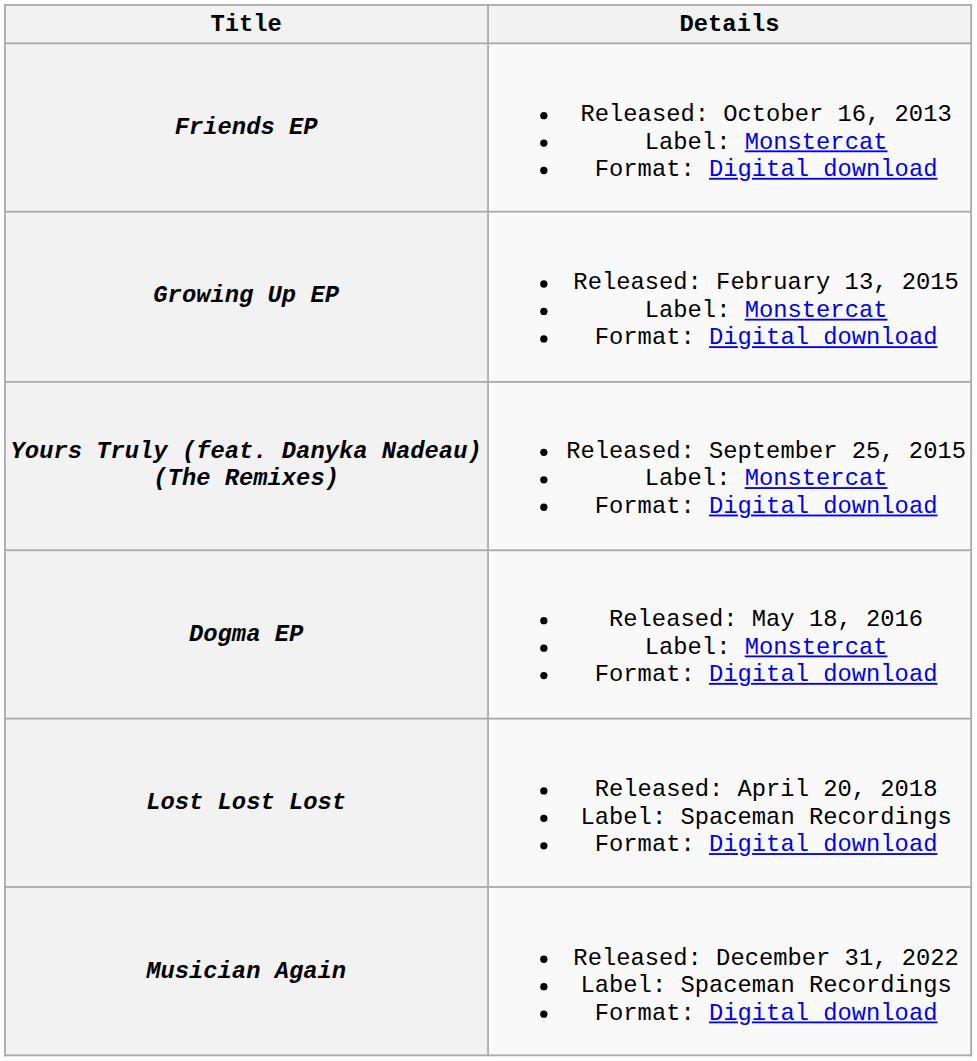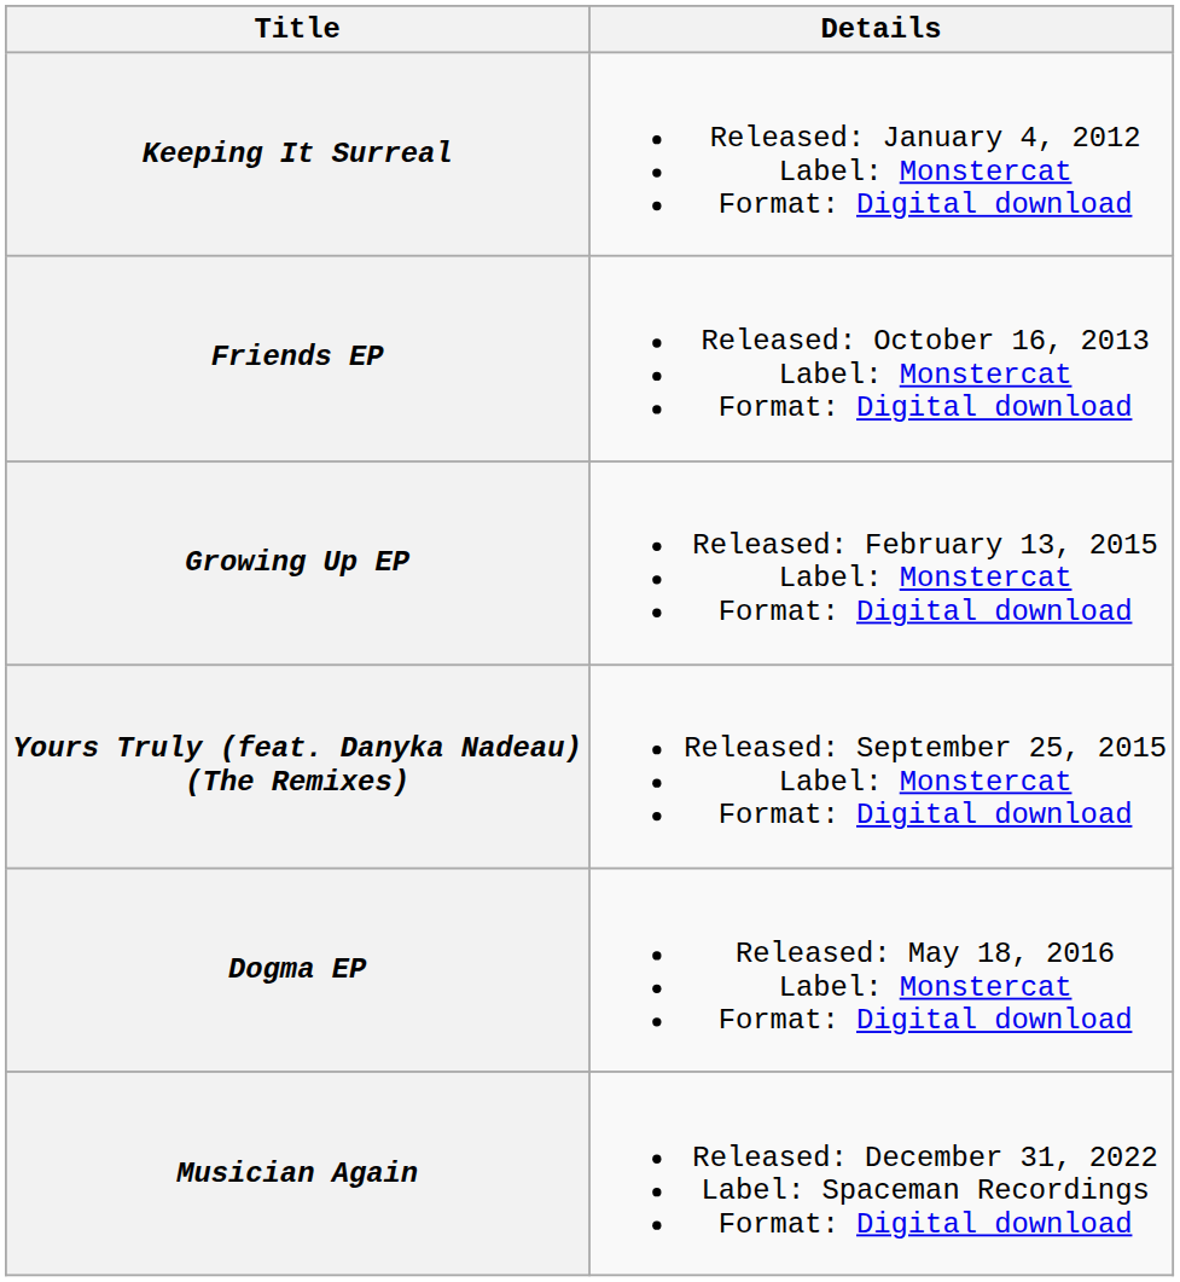 <table class="wikitable plainrowheaders" style="text-align:center;">
 <tr>
 <th scope="col">Title</th>
 <th scope="col">Details</th>
+</tr>
+<tr>
+<th scope="row"><em>Keeping It Surreal</em></th>
+<td><br><ul><li>Released: January 4, 2012</li><li>Label: <a href='#'>Monstercat</a></li><li>Format: <a href='#'>Digital download</a></li></ul></td>
 </tr>
 <tr>
 <th scope="row"><em>Friends EP</em></th>
 <td><br><ul><li>Released: October 16, 2013</li><li>Label: <a href='#'>Monstercat</a></li><li>Format: <a href='#'>Digital download</a></li></ul></td>
 </tr>
 <tr>
 <th scope="row"><em>Growing Up EP</em></th>
 <td><br><ul><li>Released: February 13, 2015</li><li>Label: <a href='#'>Monstercat</a></li><li>Format: <a href='#'>Digital download</a></li></ul></td>
 </tr>
 <tr>
 <th scope="row"><em>Yours Truly (feat. Danyka Nadeau)</em><br><em>(The Remixes)</em></th>
 <td><br><ul><li>Released: September 25, 2015</li><li>Label: <a href='#'>Monstercat</a></li><li>Format: <a href='#'>Digital download</a></li></ul></td>
 </tr>
 <tr>
 <th scope="row"><em>Dogma EP</em></th>
 <td><br><ul><li>Released: May 18, 2016</li><li>Label: <a href='#'>Monstercat</a></li><li>Format: <a href='#'>Digital download</a></li></ul></td>
 </tr>
 <tr>
-<th scope="row"><em>Lost Lost Lost</em></th>
-<td><br><ul><li>Released: April 20, 2018</li><li>Label: Spaceman Recordings</li><li>Format: <a href='#'>Digital download</a></li></ul></td>
-</tr>
-<tr>
 <th scope="row"><em>Musician Again</em></th>
 <td><br><ul><li>Released: December 31, 2022</li><li>Label: Spaceman Recordings</li><li>Format: <a href='#'>Digital download</a></li></ul></td>
 </tr>
 </table>
